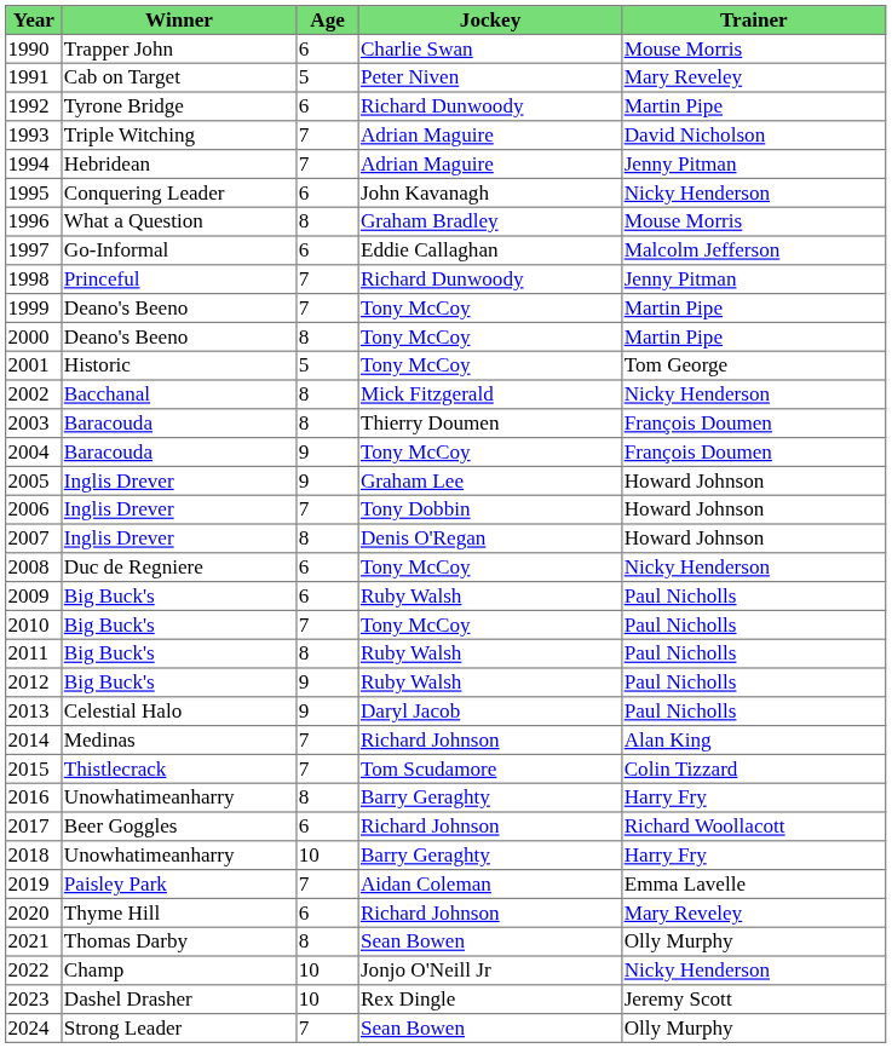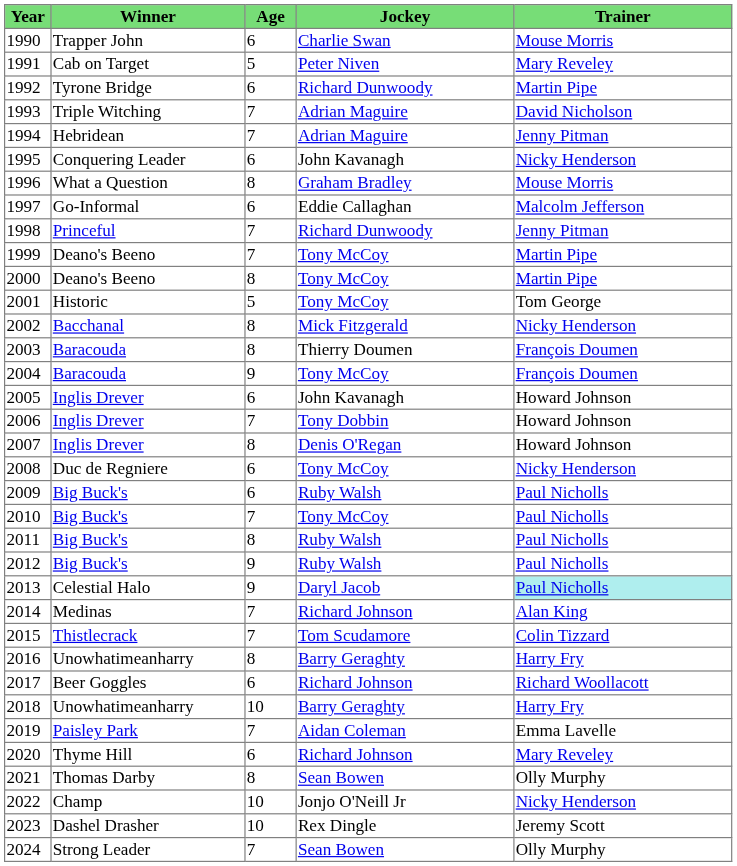 <table class = "sortable" | border="1" style="border-collapse: collapse; font-size:90%">
 <tr bgcolor="#77dd77" align="center">
 <th width="36px"><strong>Year</strong><br></th>
 <th width="160px"><strong>Winner</strong><br></th>
 <th width="40px"><strong>Age</strong><br></th>
 <th width="180px"><strong>Jockey</strong><br></th>
 <th width="180px"><strong>Trainer</strong><br></th>
 </tr>
 <tr>
 <td>1990</td>
 <td>Trapper John</td>
 <td>6</td>
 <td><a href='#'>Charlie Swan</a></td>
 <td><a href='#'>Mouse Morris</a></td>
 </tr>
 <tr>
 <td>1991</td>
 <td>Cab on Target</td>
 <td>5</td>
 <td><a href='#'>Peter Niven</a></td>
 <td><a href='#'>Mary Reveley</a></td>
 </tr>
 <tr>
 <td>1992</td>
 <td>Tyrone Bridge </td>
 <td>6</td>
 <td><a href='#'>Richard Dunwoody</a></td>
 <td><a href='#'>Martin Pipe</a></td>
 </tr>
 <tr>
 <td>1993</td>
 <td>Triple Witching</td>
 <td>7</td>
 <td><a href='#'>Adrian Maguire</a></td>
 <td><a href='#'>David Nicholson</a></td>
 </tr>
 <tr>
 <td>1994</td>
 <td>Hebridean</td>
 <td>7</td>
 <td><a href='#'>Adrian Maguire</a></td>
 <td><a href='#'>Jenny Pitman</a></td>
 </tr>
 <tr>
 <td>1995</td>
 <td>Conquering Leader</td>
 <td>6</td>
 <td>John Kavanagh</td>
 <td><a href='#'>Nicky Henderson</a></td>
 </tr>
 <tr>
 <td>1996</td>
 <td>What a Question</td>
 <td>8</td>
 <td><a href='#'>Graham Bradley</a></td>
 <td><a href='#'>Mouse Morris</a></td>
 </tr>
 <tr>
 <td>1997</td>
 <td>Go-Informal</td>
 <td>6</td>
 <td>Eddie Callaghan</td>
 <td><a href='#'>Malcolm Jefferson</a></td>
 </tr>
 <tr>
 <td>1998</td>
 <td><a href='#'>Princeful</a></td>
 <td>7</td>
 <td><a href='#'>Richard Dunwoody</a></td>
 <td><a href='#'>Jenny Pitman</a></td>
 </tr>
 <tr>
 <td>1999</td>
 <td>Deano's Beeno</td>
 <td>7</td>
 <td><a href='#'>Tony McCoy</a></td>
 <td><a href='#'>Martin Pipe</a></td>
 </tr>
 <tr>
 <td>2000</td>
 <td>Deano's Beeno</td>
 <td>8</td>
 <td><a href='#'>Tony McCoy</a></td>
 <td><a href='#'>Martin Pipe</a></td>
 </tr>
 <tr>
 <td>2001</td>
 <td>Historic</td>
 <td>5</td>
 <td><a href='#'>Tony McCoy</a></td>
 <td>Tom George</td>
 </tr>
 <tr>
 <td>2002</td>
 <td><a href='#'>Bacchanal</a></td>
 <td>8</td>
 <td><a href='#'>Mick Fitzgerald</a></td>
 <td><a href='#'>Nicky Henderson</a></td>
 </tr>
 <tr>
 <td>2003</td>
 <td><a href='#'>Baracouda</a></td>
 <td>8</td>
 <td>Thierry Doumen</td>
 <td><a href='#'>François Doumen</a></td>
 </tr>
 <tr>
 <td>2004</td>
 <td><a href='#'>Baracouda</a></td>
 <td>9</td>
 <td><a href='#'>Tony McCoy</a></td>
 <td><a href='#'>François Doumen</a></td>
 </tr>
 <tr>
 <td>2005</td>
 <td><a href='#'>Inglis Drever</a></td>
-<td>9</td>
-<td><a href='#'>Graham Lee</a></td>
+<td>6</td>
+<td>John Kavanagh</td>
 <td>Howard Johnson</td>
 </tr>
 <tr>
 <td>2006</td>
 <td><a href='#'>Inglis Drever</a></td>
 <td>7</td>
 <td><a href='#'>Tony Dobbin</a></td>
 <td>Howard Johnson</td>
 </tr>
 <tr>
 <td>2007</td>
 <td><a href='#'>Inglis Drever</a></td>
 <td>8</td>
 <td><a href='#'>Denis O'Regan</a></td>
 <td>Howard Johnson</td>
 </tr>
 <tr>
 <td>2008</td>
 <td>Duc de Regniere</td>
 <td>6</td>
 <td><a href='#'>Tony McCoy</a></td>
 <td><a href='#'>Nicky Henderson</a></td>
 </tr>
 <tr>
 <td>2009</td>
 <td><a href='#'>Big Buck's</a></td>
 <td>6</td>
 <td><a href='#'>Ruby Walsh</a></td>
 <td><a href='#'>Paul Nicholls</a></td>
 </tr>
 <tr>
 <td>2010</td>
 <td><a href='#'>Big Buck's</a></td>
 <td>7</td>
 <td><a href='#'>Tony McCoy</a></td>
 <td><a href='#'>Paul Nicholls</a></td>
 </tr>
 <tr>
 <td>2011</td>
 <td><a href='#'>Big Buck's</a></td>
 <td>8</td>
 <td><a href='#'>Ruby Walsh</a></td>
 <td><a href='#'>Paul Nicholls</a></td>
 </tr>
 <tr>
 <td>2012</td>
 <td><a href='#'>Big Buck's</a></td>
 <td>9</td>
 <td><a href='#'>Ruby Walsh</a></td>
 <td><a href='#'>Paul Nicholls</a></td>
 </tr>
 <tr>
 <td>2013</td>
 <td>Celestial Halo</td>
 <td>9</td>
 <td><a href='#'>Daryl Jacob</a></td>
-<td><a href='#'>Paul Nicholls</a></td>
+<td style="background: paleturquoise;"><a href='#'>Paul Nicholls</a></td>
 </tr>
 <tr>
 <td>2014</td>
 <td>Medinas</td>
 <td>7</td>
 <td><a href='#'>Richard Johnson</a></td>
 <td><a href='#'>Alan King</a></td>
 </tr>
 <tr>
 <td>2015</td>
 <td><a href='#'>Thistlecrack</a></td>
 <td>7</td>
 <td><a href='#'>Tom Scudamore</a></td>
 <td><a href='#'>Colin Tizzard</a></td>
 </tr>
 <tr>
 <td>2016</td>
 <td>Unowhatimeanharry</td>
 <td>8</td>
 <td><a href='#'>Barry Geraghty</a></td>
 <td><a href='#'>Harry Fry</a></td>
 </tr>
 <tr>
 <td>2017</td>
 <td>Beer Goggles</td>
 <td>6</td>
 <td><a href='#'>Richard Johnson</a></td>
 <td><a href='#'>Richard Woollacott</a></td>
 </tr>
 <tr>
 <td>2018</td>
 <td>Unowhatimeanharry</td>
 <td>10</td>
 <td><a href='#'>Barry Geraghty</a></td>
 <td><a href='#'>Harry Fry</a></td>
 </tr>
 <tr>
 <td>2019</td>
 <td><a href='#'>Paisley Park</a></td>
 <td>7</td>
 <td><a href='#'>Aidan Coleman</a></td>
 <td>Emma Lavelle</td>
 </tr>
 <tr>
 <td>2020</td>
 <td>Thyme Hill</td>
 <td>6</td>
 <td><a href='#'>Richard Johnson</a></td>
 <td><a href='#'>Mary Reveley</a></td>
 </tr>
 <tr>
 <td>2021</td>
 <td>Thomas Darby</td>
 <td>8</td>
 <td><a href='#'>Sean Bowen</a></td>
 <td>Olly Murphy</td>
 </tr>
 <tr>
 <td>2022</td>
 <td>Champ</td>
 <td>10</td>
 <td>Jonjo O'Neill Jr</td>
 <td><a href='#'>Nicky Henderson</a></td>
 </tr>
 <tr>
 <td>2023</td>
 <td>Dashel Drasher</td>
 <td>10</td>
 <td>Rex Dingle</td>
 <td>Jeremy Scott</td>
 </tr>
 <tr>
 <td>2024</td>
 <td>Strong Leader</td>
 <td>7</td>
 <td><a href='#'>Sean Bowen</a></td>
 <td>Olly Murphy</td>
 </tr>
 </table>
